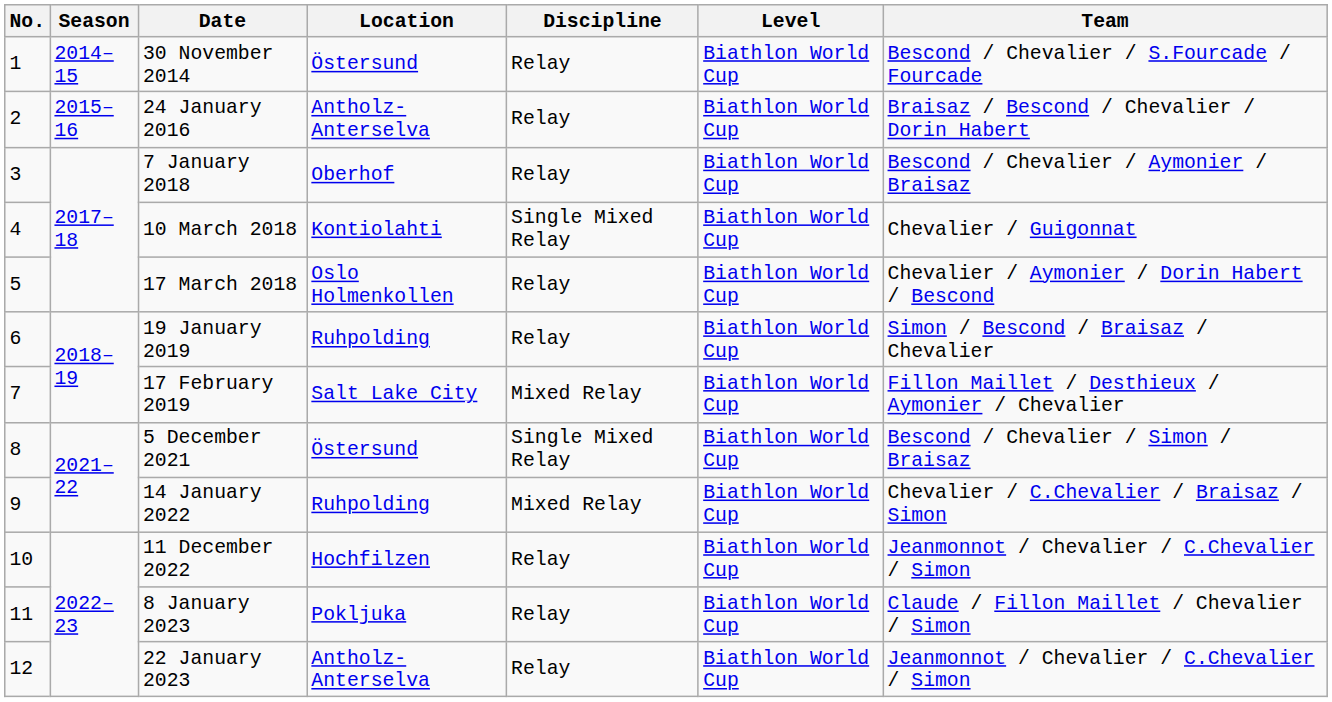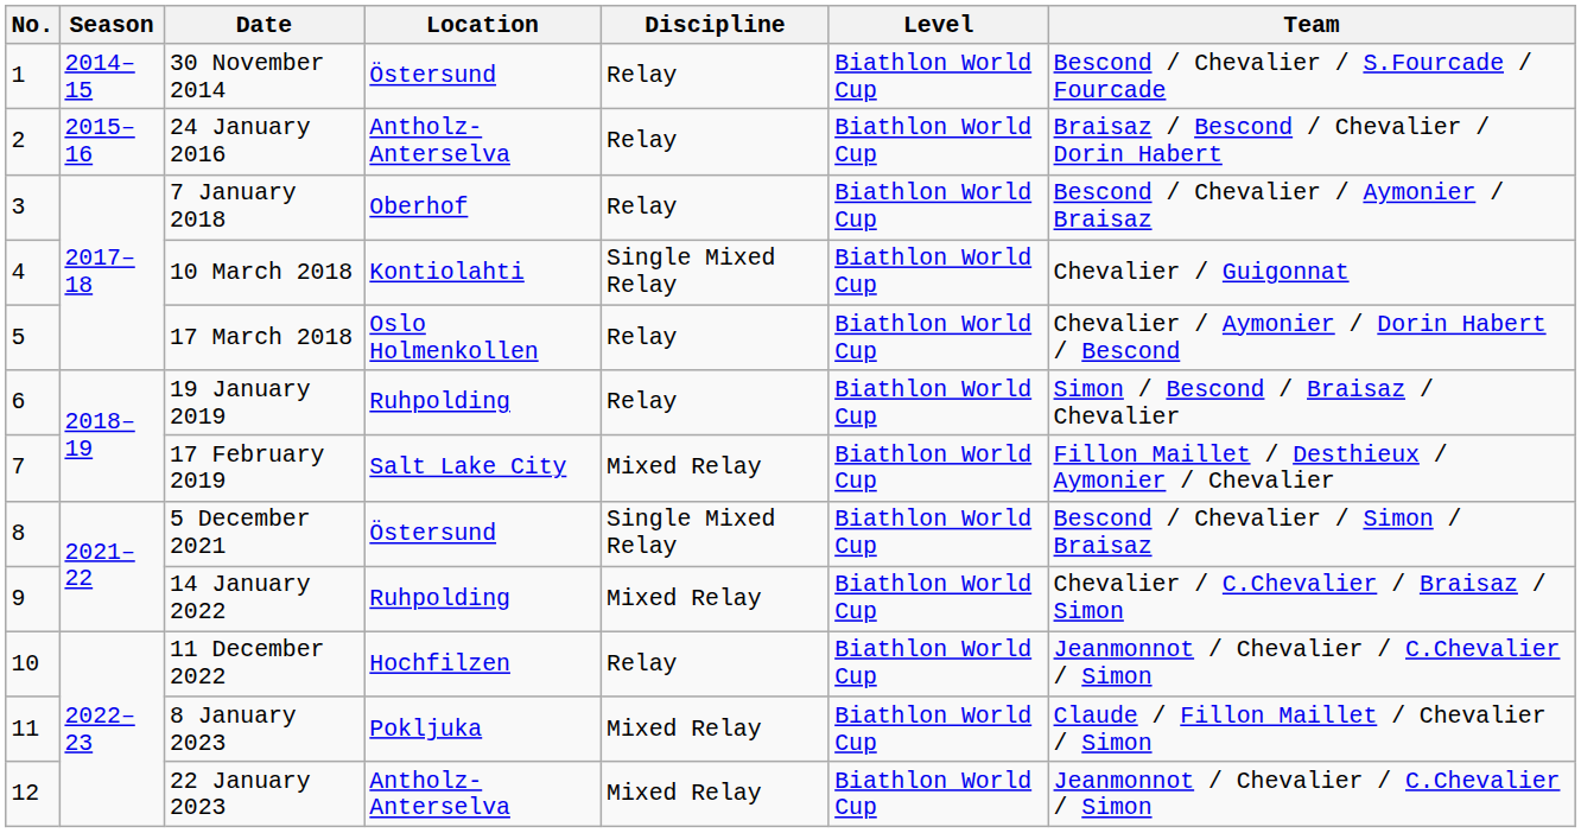 <table class="wikitable">
 <tr>
 <th>No.</th>
 <th>Season</th>
 <th>Date</th>
 <th>Location</th>
 <th>Discipline</th>
 <th>Level</th>
 <th>Team</th>
 </tr>
 <tr>
 <td>1</td>
 <td rowspan=1><a href='#'>2014–15</a></td>
 <td>30 November 2014</td>
 <td> <a href='#'>Östersund</a></td>
 <td>Relay</td>
 <td><a href='#'>Biathlon World Cup</a></td>
 <td><a href='#'>Bescond</a> / Chevalier / <a href='#'>S.Fourcade</a> / <a href='#'>Fourcade</a></td>
 </tr>
 <tr>
 <td>2</td>
 <td rowspan=1><a href='#'>2015–16</a></td>
 <td>24 January 2016</td>
 <td> <a href='#'>Antholz-Anterselva</a></td>
 <td>Relay</td>
 <td><a href='#'>Biathlon World Cup</a></td>
 <td><a href='#'>Braisaz</a> / <a href='#'>Bescond</a> / Chevalier / <a href='#'>Dorin Habert</a></td>
 </tr>
 <tr>
 <td>3</td>
 <td rowspan=3><a href='#'>2017–18</a></td>
 <td>7 January 2018</td>
 <td> <a href='#'>Oberhof</a></td>
 <td>Relay</td>
 <td><a href='#'>Biathlon World Cup</a></td>
 <td><a href='#'>Bescond</a> / Chevalier / <a href='#'>Aymonier</a> / <a href='#'>Braisaz</a></td>
 </tr>
 <tr>
 <td>4</td>
 <td>10 March 2018</td>
 <td> <a href='#'>Kontiolahti</a></td>
 <td>Single Mixed Relay</td>
 <td><a href='#'>Biathlon World Cup</a></td>
 <td>Chevalier / <a href='#'>Guigonnat</a></td>
 </tr>
 <tr>
 <td>5</td>
 <td>17 March 2018</td>
 <td> <a href='#'>Oslo Holmenkollen</a></td>
 <td>Relay</td>
 <td><a href='#'>Biathlon World Cup</a></td>
 <td>Chevalier / <a href='#'>Aymonier</a> / <a href='#'>Dorin Habert</a> / <a href='#'>Bescond</a></td>
 </tr>
 <tr>
 <td>6</td>
 <td rowspan=2><a href='#'>2018–19</a></td>
 <td>19 January 2019</td>
 <td> <a href='#'>Ruhpolding</a></td>
 <td>Relay</td>
 <td><a href='#'>Biathlon World Cup</a></td>
 <td><a href='#'>Simon</a> / <a href='#'>Bescond</a> / <a href='#'>Braisaz</a> / Chevalier</td>
 </tr>
 <tr>
 <td>7</td>
 <td>17 February 2019</td>
 <td> <a href='#'>Salt Lake City</a></td>
 <td>Mixed Relay</td>
 <td><a href='#'>Biathlon World Cup</a></td>
 <td><a href='#'>Fillon Maillet</a> / <a href='#'>Desthieux</a> / <a href='#'>Aymonier</a> / Chevalier</td>
 </tr>
 <tr>
 <td>8</td>
 <td rowspan=2><a href='#'>2021–22</a></td>
 <td>5 December 2021</td>
 <td> <a href='#'>Östersund</a></td>
 <td>Single Mixed Relay</td>
 <td><a href='#'>Biathlon World Cup</a></td>
 <td><a href='#'>Bescond</a> / Chevalier / <a href='#'>Simon</a> / <a href='#'>Braisaz</a></td>
 </tr>
 <tr>
 <td>9</td>
 <td>14 January 2022</td>
 <td> <a href='#'>Ruhpolding</a></td>
 <td>Mixed Relay</td>
 <td><a href='#'>Biathlon World Cup</a></td>
 <td>Chevalier / <a href='#'>C.Chevalier</a> / <a href='#'>Braisaz</a> / <a href='#'>Simon</a></td>
 </tr>
 <tr>
 <td>10</td>
 <td rowspan=3><a href='#'>2022–23</a></td>
 <td>11 December 2022</td>
 <td> <a href='#'>Hochfilzen</a></td>
 <td>Relay</td>
 <td><a href='#'>Biathlon World Cup</a></td>
 <td><a href='#'>Jeanmonnot</a> / Chevalier / <a href='#'>C.Chevalier</a> / <a href='#'>Simon</a></td>
 </tr>
 <tr>
 <td>11</td>
 <td>8 January 2023</td>
 <td> <a href='#'>Pokljuka</a></td>
-<td>Relay</td>
+<td>Mixed Relay</td>
 <td><a href='#'>Biathlon World Cup</a></td>
 <td><a href='#'>Claude</a> / <a href='#'>Fillon Maillet</a> / Chevalier / <a href='#'>Simon</a></td>
 </tr>
 <tr>
 <td>12</td>
 <td>22 January 2023</td>
 <td> <a href='#'>Antholz-Anterselva</a></td>
-<td>Relay</td>
+<td>Mixed Relay</td>
 <td><a href='#'>Biathlon World Cup</a></td>
 <td><a href='#'>Jeanmonnot</a> / Chevalier / <a href='#'>C.Chevalier</a> / <a href='#'>Simon</a></td>
 </tr>
 </table>
